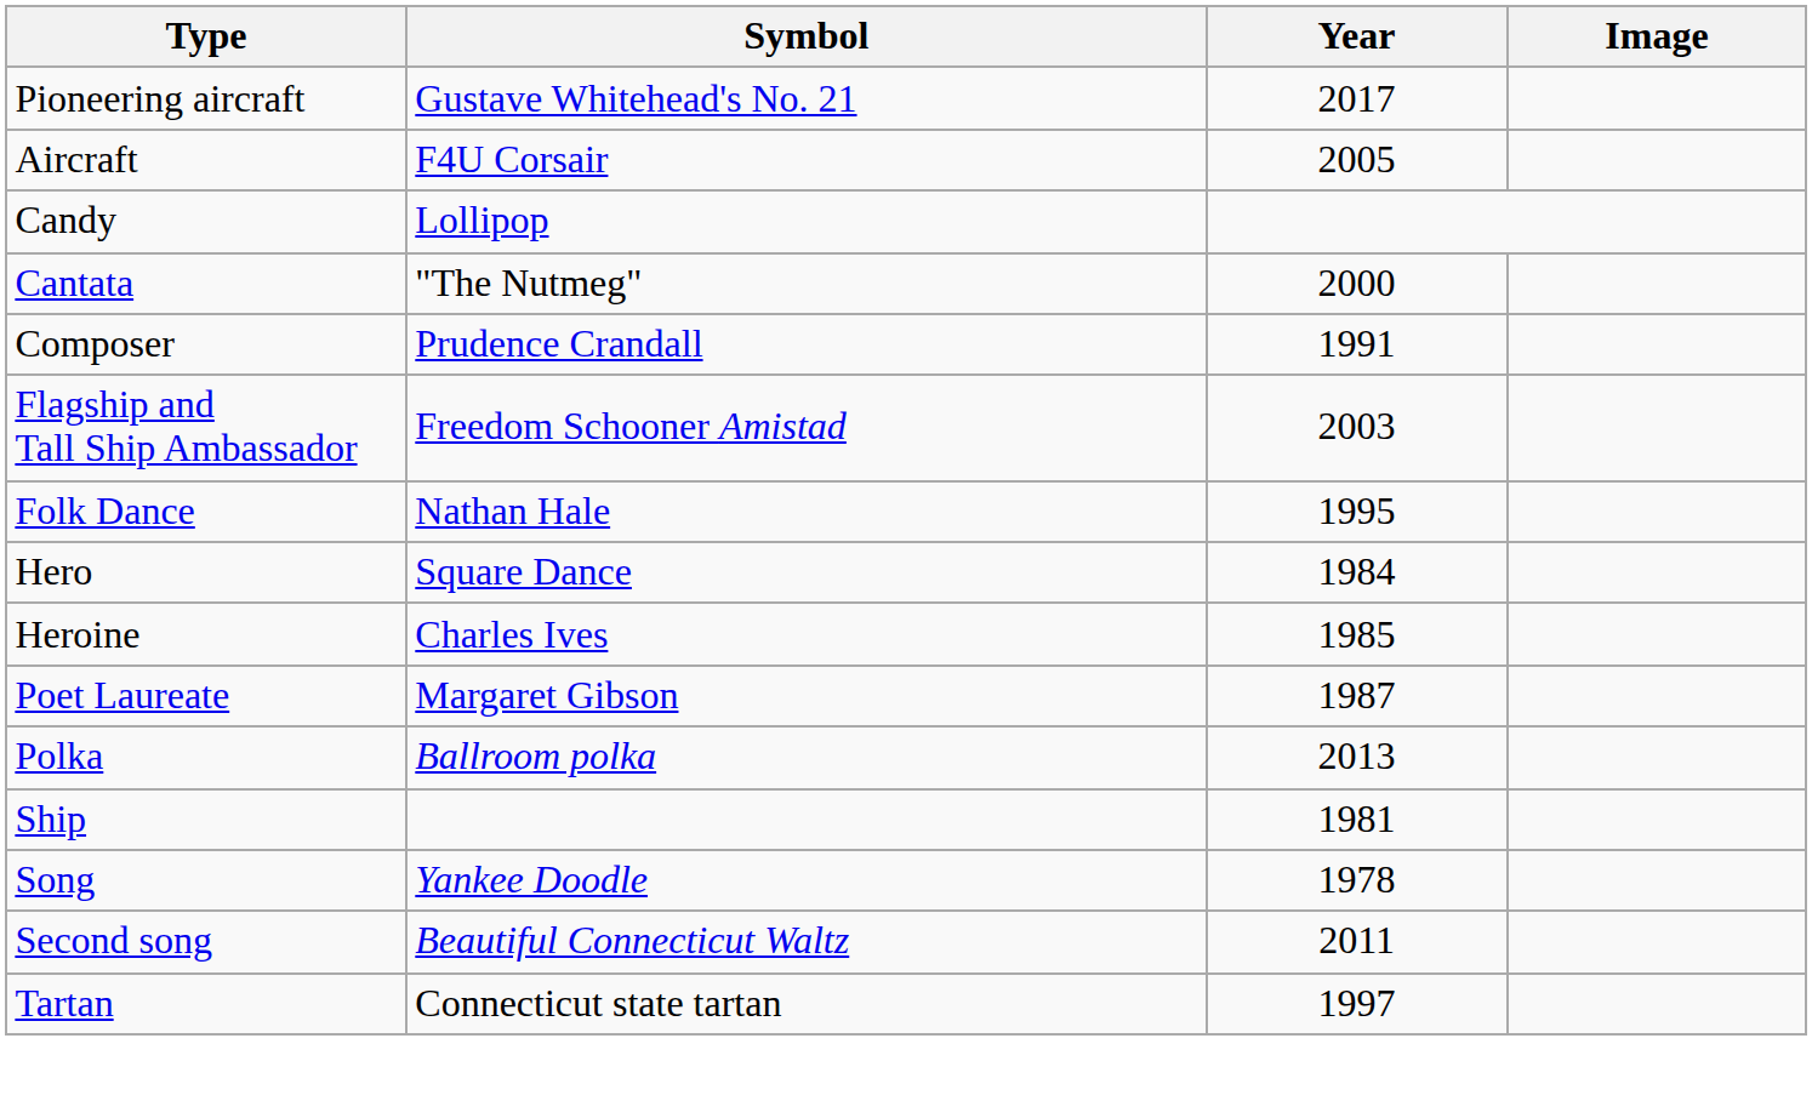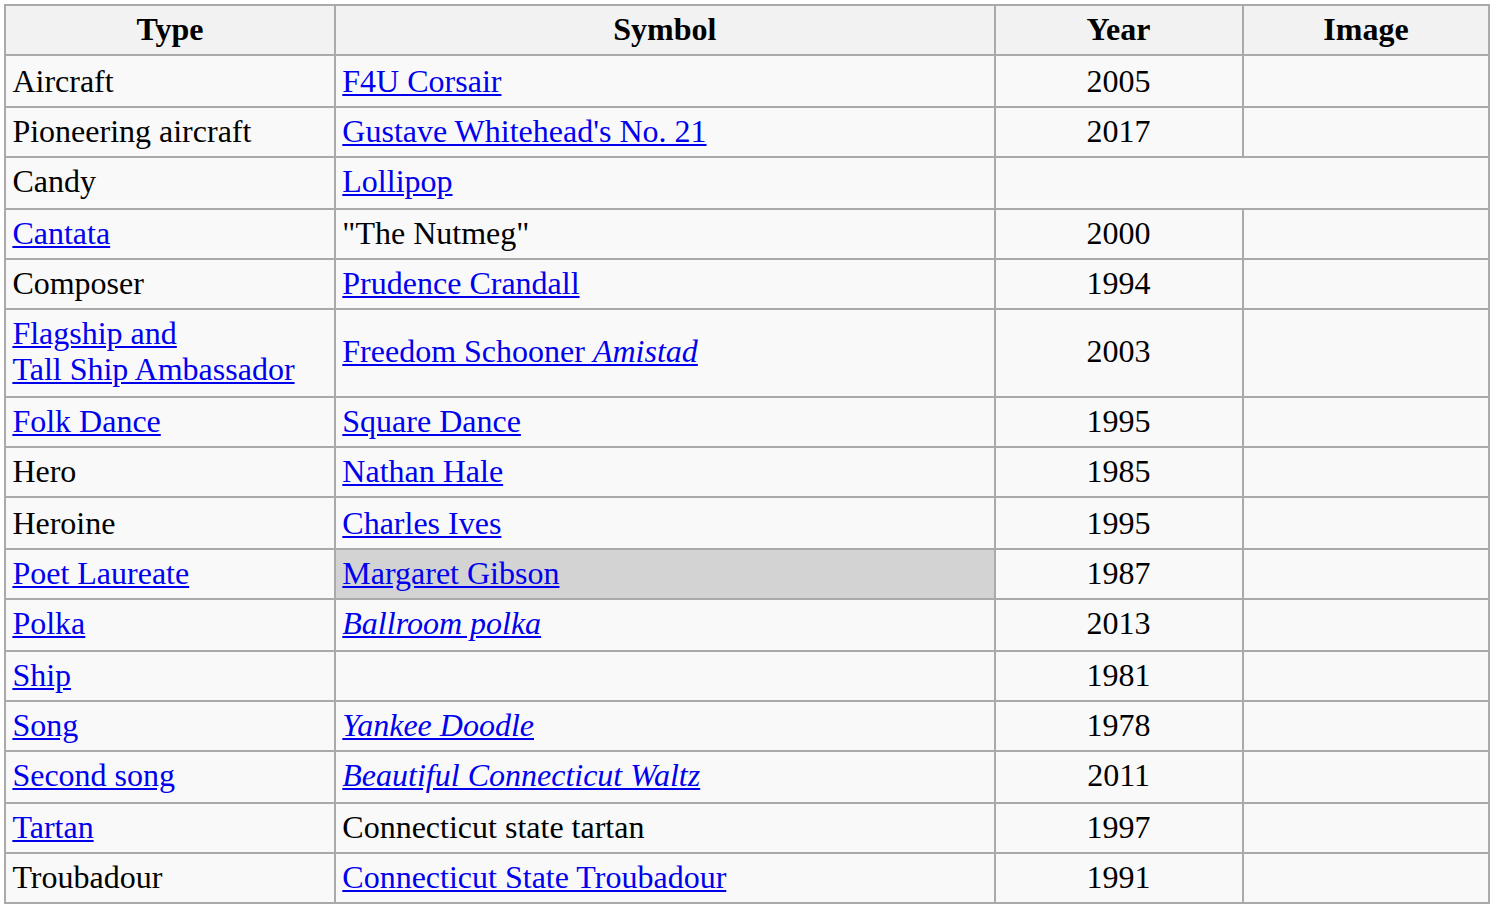 <table class="wikitable">
 <tr>
 <th width="20%">Type</th>
 <th width="40%">Symbol</th>
 <th width="15%">Year</th>
 <th width="15%">Image</th>
 </tr>
 <tr>
+<td>Aircraft</td>
+<td><a href='#'>F4U Corsair</a></td>
+<td align="center">2005</td>
+<td align=center></td>
+</tr>
+<tr>
 <td>Pioneering aircraft</td>
 <td><a href='#'>Gustave Whitehead's No. 21</a></td>
 <td align="center">2017</td>
-<td align=center></td>
-</tr>
-<tr>
-<td>Aircraft</td>
-<td><a href='#'>F4U Corsair</a></td>
-<td align="center">2005</td>
 <td align=center></td>
 </tr>
 <tr>
 <td>Candy</td>
 <td><a href='#'>Lollipop</a></td>
 </tr>
 <tr>
 <td><a href='#'>Cantata</a></td>
 <td>"The Nutmeg"</td>
 <td align="center">2000</td>
 <td align=center></td>
 </tr>
 <tr>
 <td>Composer</td>
 <td><a href='#'>Prudence Crandall</a></td>
-<td align="center">1991</td>
+<td align="center">1994</td>
 <td align="center"></td>
 </tr>
 <tr>
 <td><a href='#'>Flagship and<br>Tall Ship Ambassador</a></td>
 <td><a href='#'>Freedom Schooner <em>Amistad</em></a></td>
 <td align="center">2003</td>
 <td align="center"></td>
 </tr>
 <tr>
 <td><a href='#'>Folk Dance</a></td>
-<td><a href='#'>Nathan Hale</a></td>
+<td><a href='#'>Square Dance</a></td>
 <td align="center">1995</td>
 <td align="center"></td>
 </tr>
 <tr>
 <td>Hero</td>
-<td><a href='#'>Square Dance</a></td>
-<td align="center">1984</td>
+<td><a href='#'>Nathan Hale</a></td>
+<td align="center">1985</td>
 <td align="center"></td>
 </tr>
 <tr>
 <td>Heroine</td>
 <td><a href='#'>Charles Ives</a></td>
-<td align="center">1985</td>
+<td align="center">1995</td>
 <td align="center"></td>
 </tr>
 <tr>
 <td><a href='#'>Poet Laureate</a></td>
-<td><a href='#'>Margaret Gibson</a></td>
+<td style="background: lightgrey;"><a href='#'>Margaret Gibson</a></td>
 <td align="center">1987</td>
 <td align="center"></td>
 </tr>
 <tr>
 <td><a href='#'>Polka</a></td>
 <td><em><a href='#'>Ballroom polka</a></em></td>
 <td align="center">2013</td>
 <td align="center"></td>
 </tr>
 <tr>
 <td><a href='#'>Ship</a></td>
 <td></td>
 <td align="center">1981</td>
 <td align="center"></td>
 </tr>
 <tr>
 <td><a href='#'>Song</a></td>
 <td><em><a href='#'>Yankee Doodle</a></em></td>
 <td align="center">1978</td>
 <td align="center"></td>
 </tr>
 <tr>
 <td><a href='#'>Second song</a></td>
 <td><em><a href='#'>Beautiful Connecticut Waltz</a></em></td>
 <td align="center">2011</td>
 <td align="center"></td>
 </tr>
 <tr>
 <td><a href='#'>Tartan</a></td>
 <td>Connecticut state tartan</td>
 <td align="center">1997</td>
 <td align="center"></td>
 </tr>
+<tr>
+<td>Troubadour</td>
+<td><a href='#'>Connecticut State Troubadour</a></td>
+<td align="center">1991</td>
+<td align="center"></td>
+</tr>
 </table>
